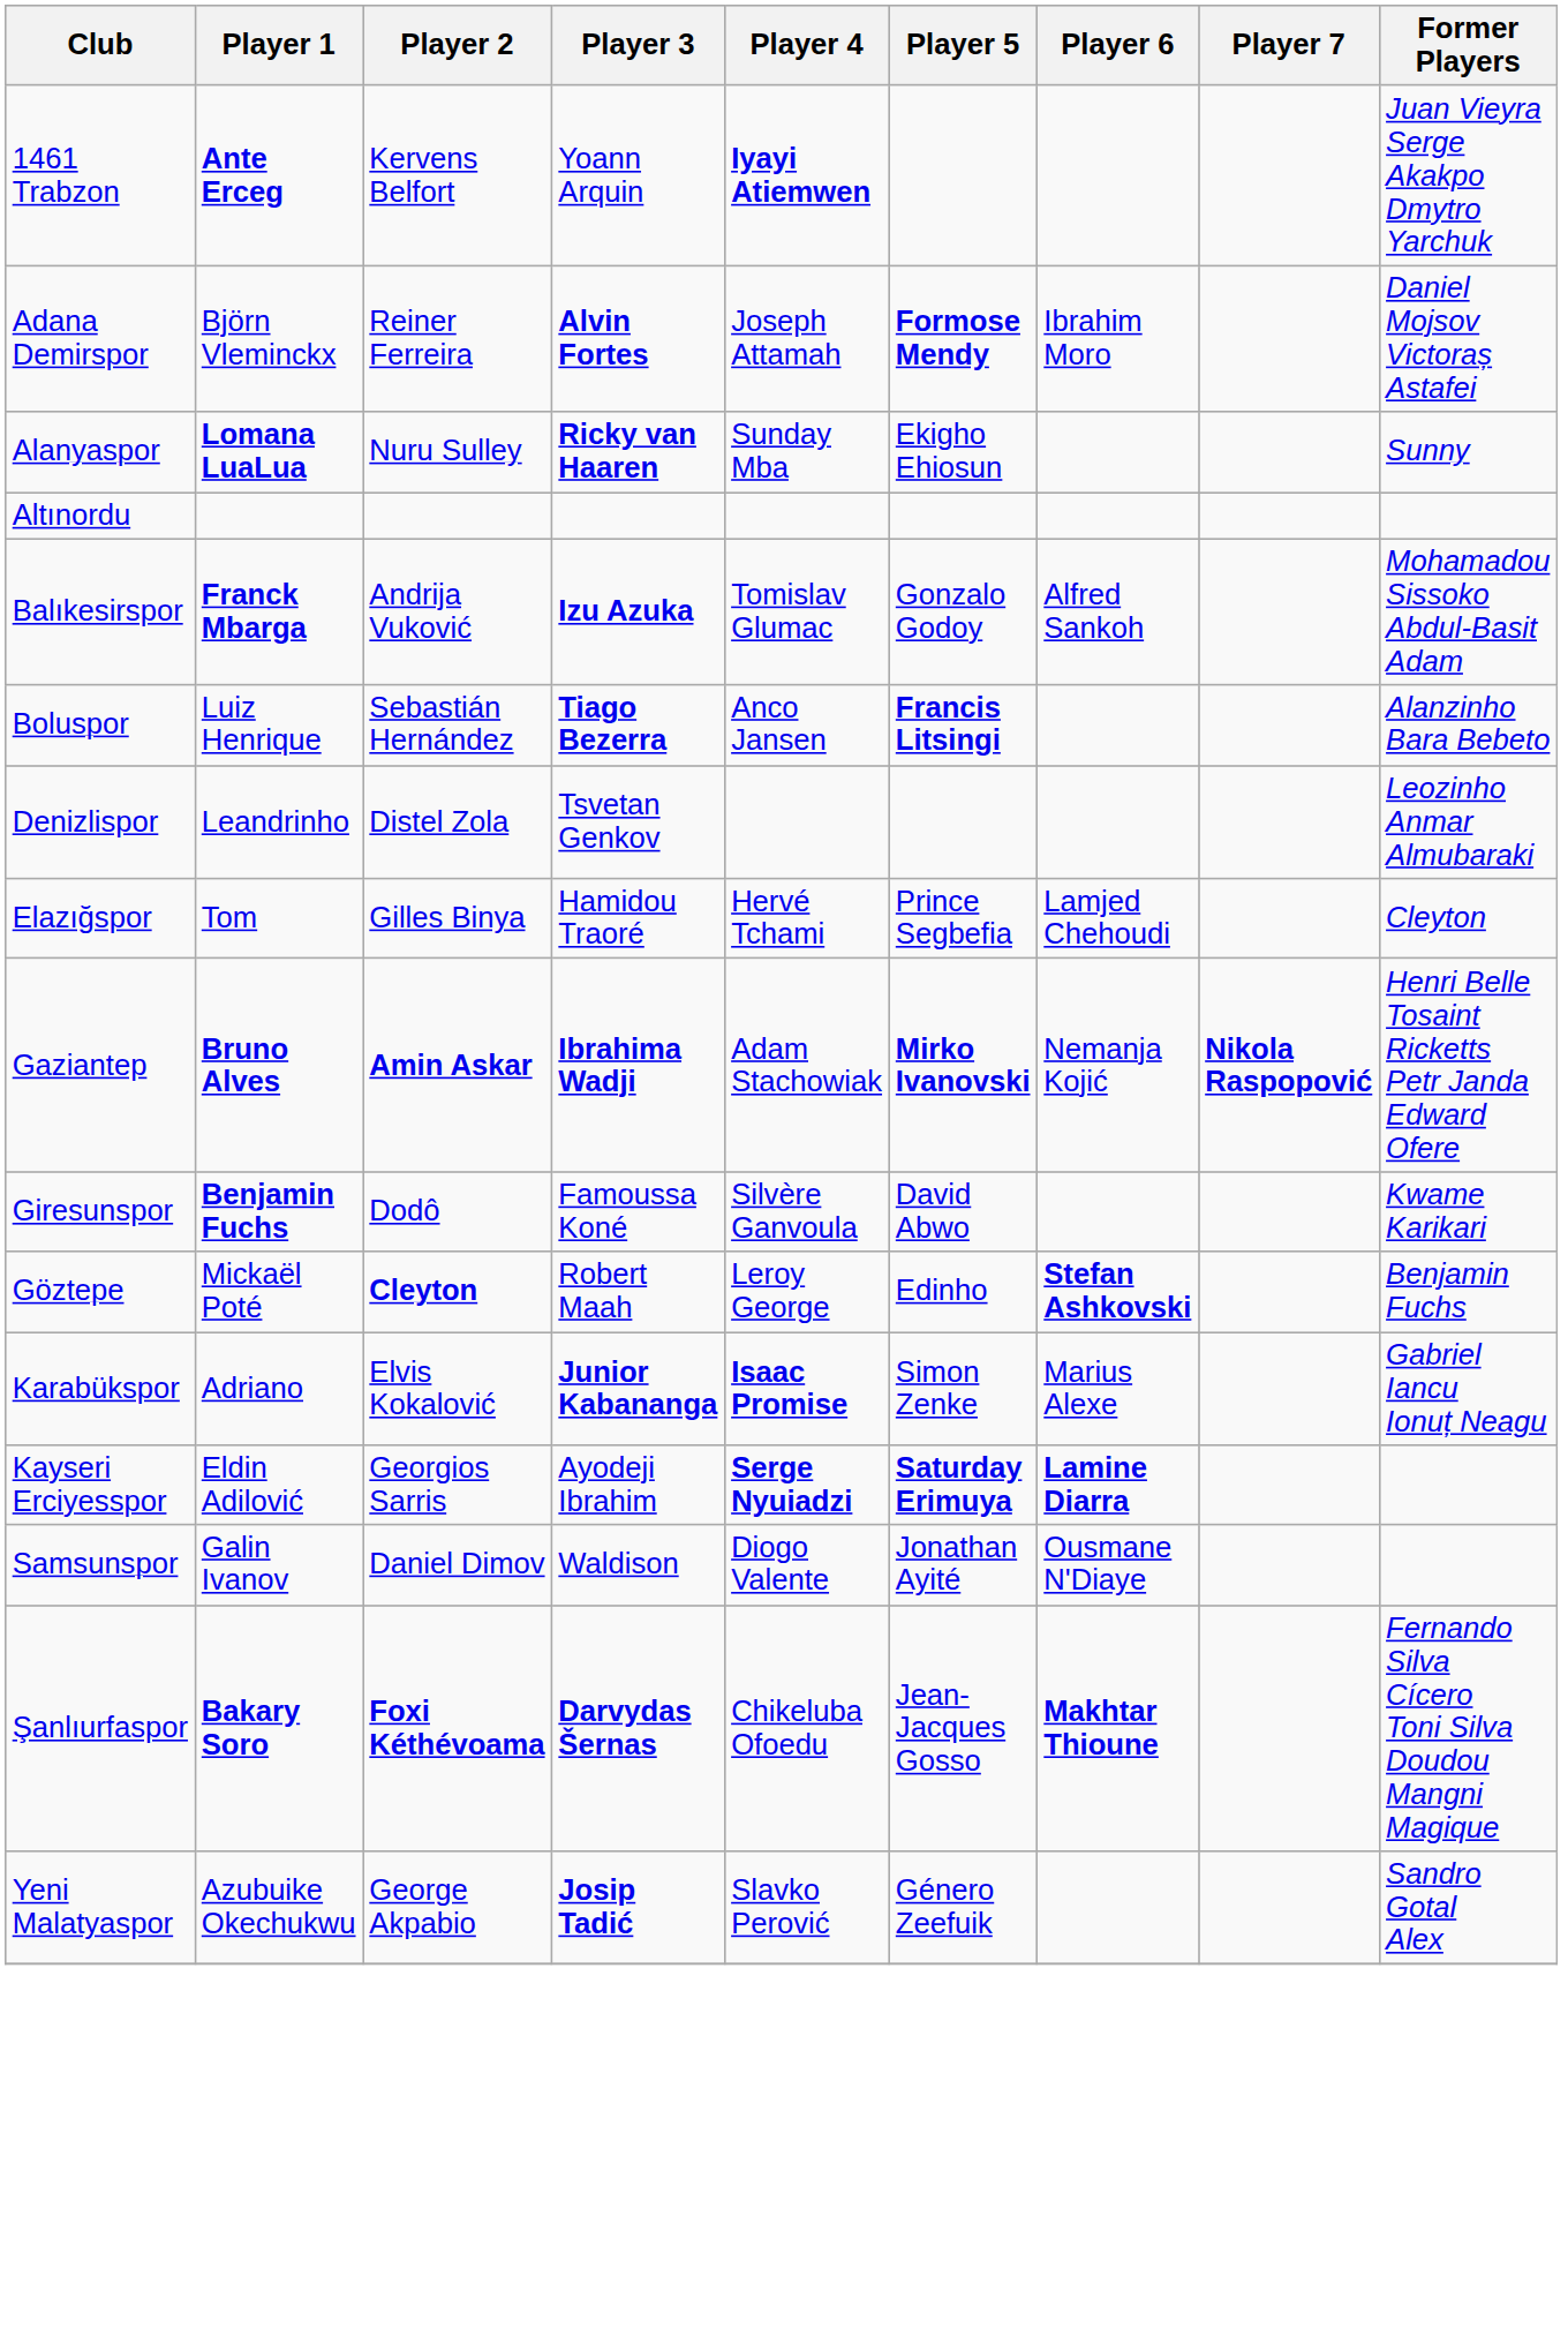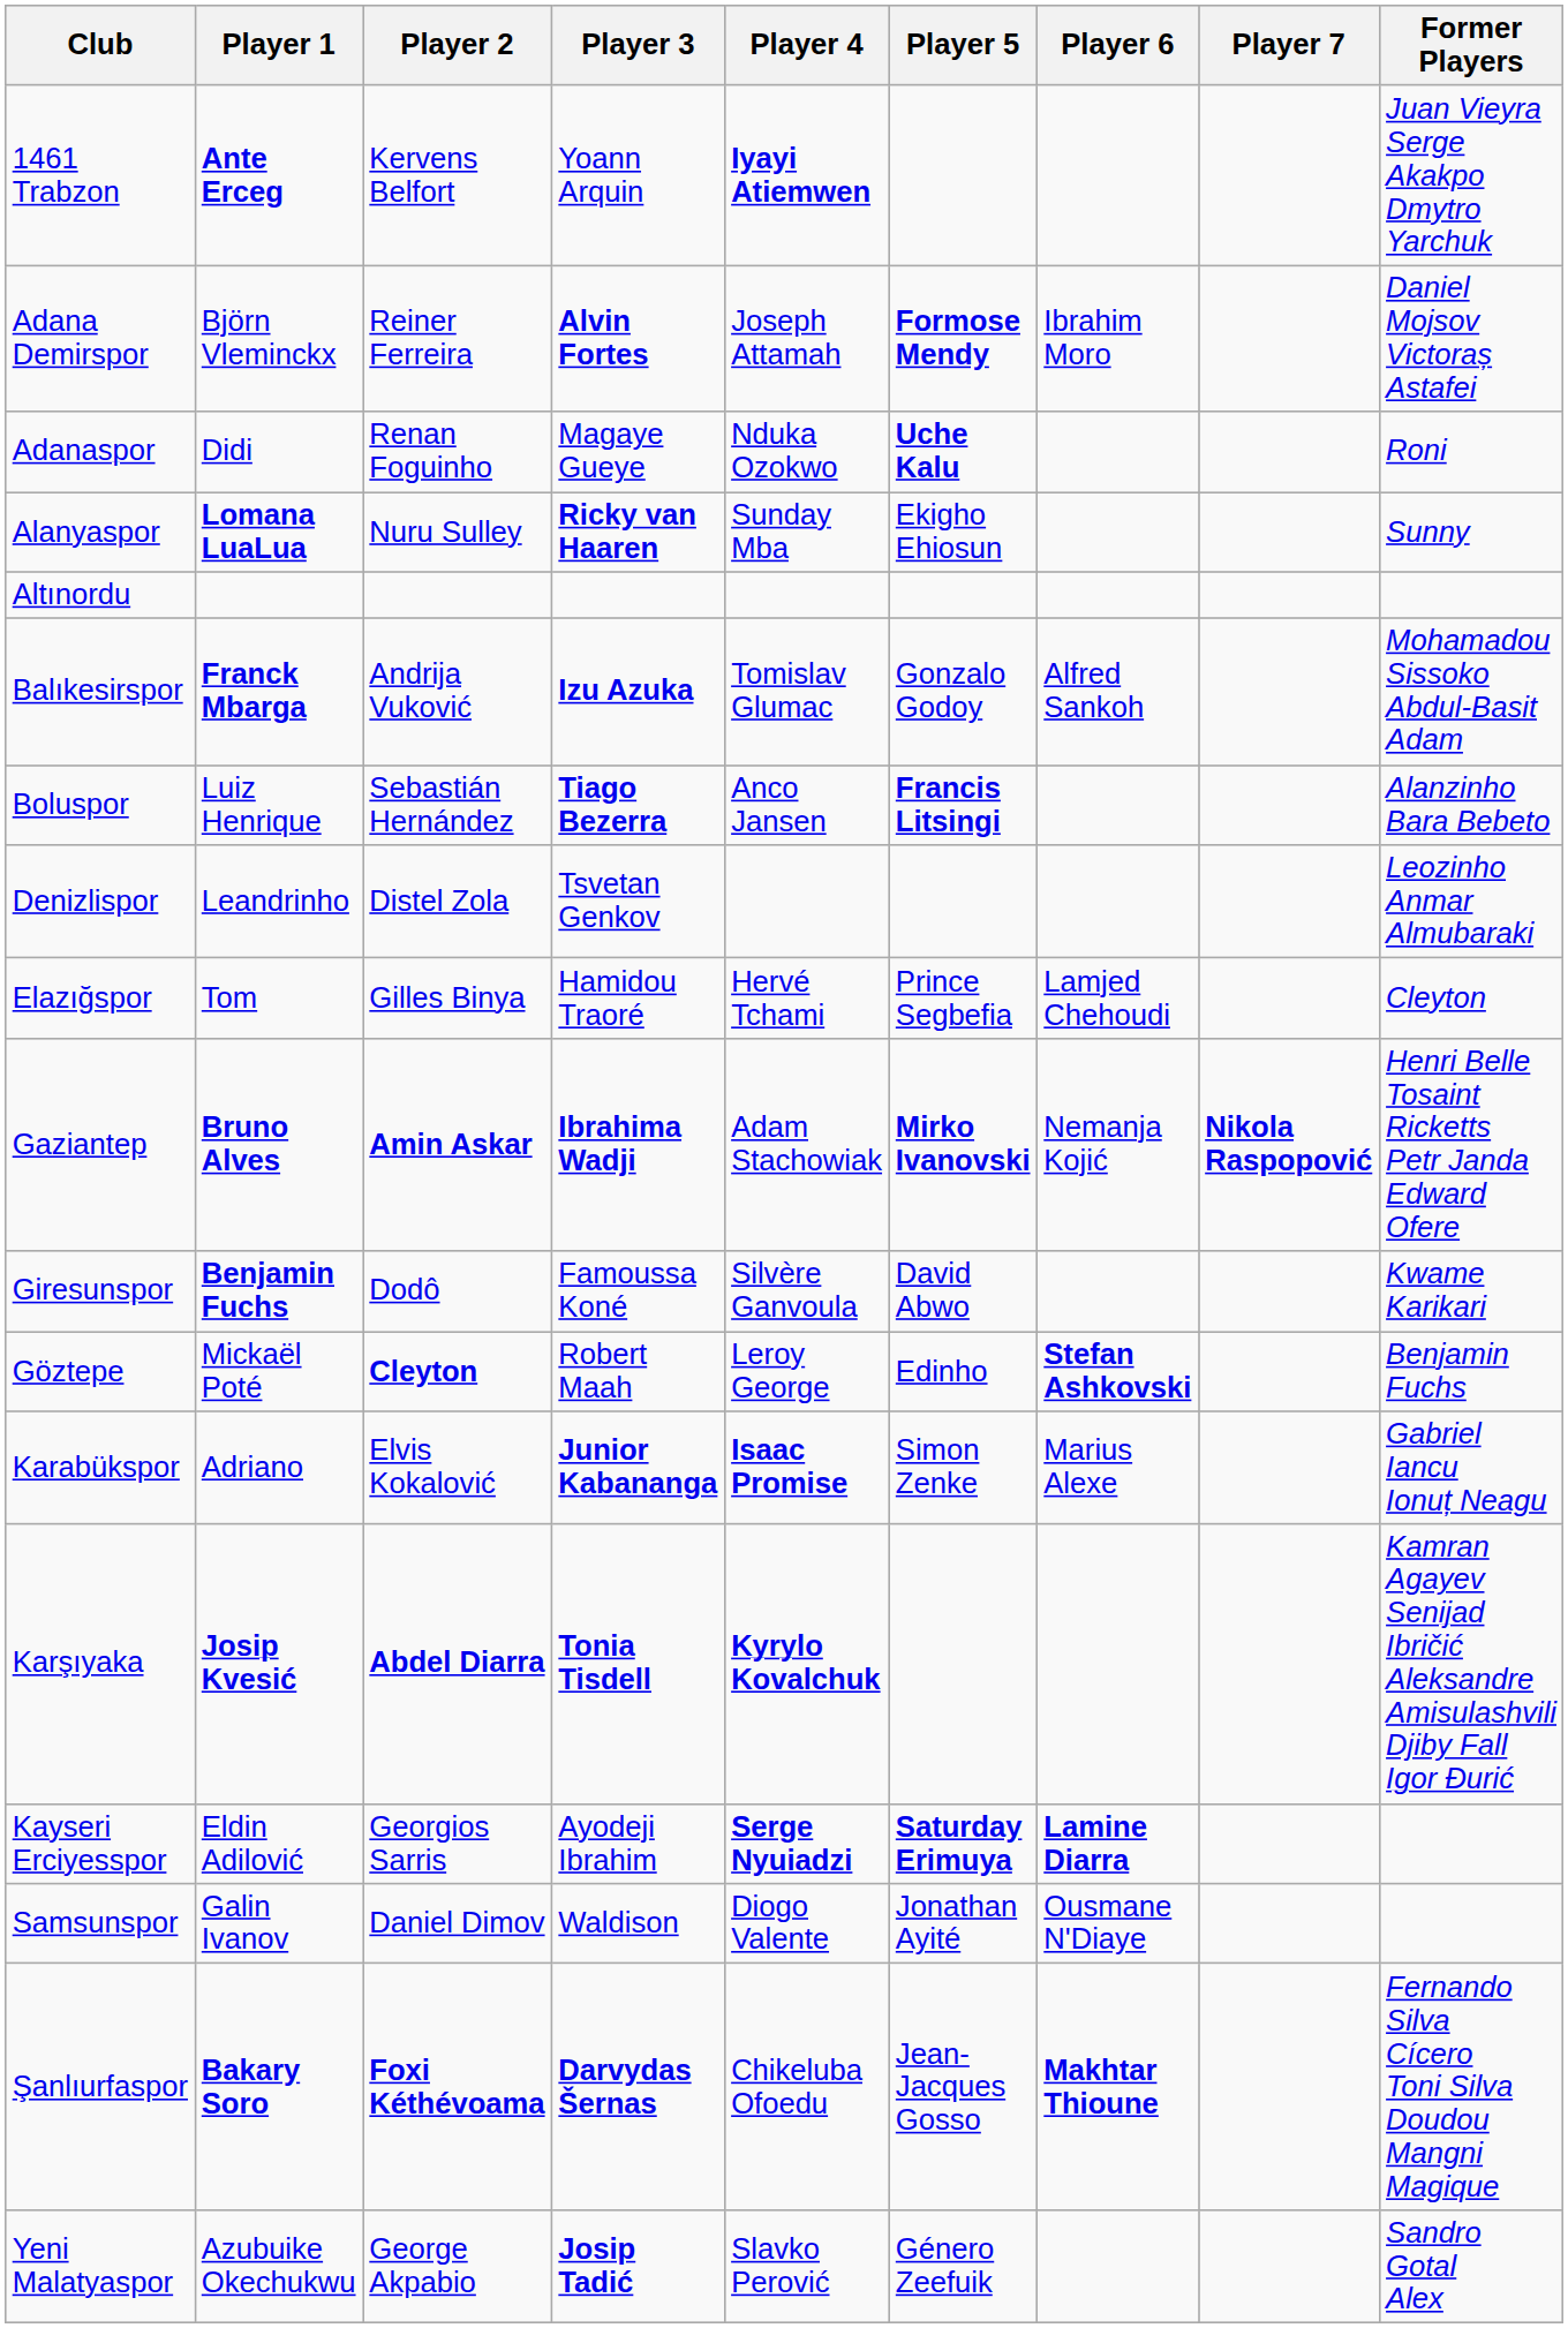 <table class="wikitable">
 <tr>
 <th width="170">Club</th>
 <th width="170">Player 1</th>
 <th width="170">Player 2</th>
 <th width="170">Player 3</th>
 <th width="170">Player 4</th>
 <th width="170">Player 5</th>
 <th width="170">Player 6</th>
 <th width="170">Player 7</th>
 <th width="170">Former Players</th>
 </tr>
 <tr>
 <td><a href='#'>1461 Trabzon</a></td>
 <td> <strong><a href='#'>Ante Erceg</a></strong></td>
 <td> <a href='#'>Kervens Belfort</a></td>
 <td> <a href='#'>Yoann Arquin</a></td>
 <td> <strong><a href='#'>Iyayi Atiemwen</a></strong></td>
 <td></td>
 <td></td>
 <td></td>
 <td> <em><a href='#'>Juan Vieyra</a></em> <br>  <em><a href='#'>Serge Akakpo</a></em> <br>  <em><a href='#'>Dmytro Yarchuk</a></em></td>
 </tr>
 <tr>
 <td><a href='#'>Adana Demirspor</a></td>
 <td> <a href='#'>Björn Vleminckx</a></td>
 <td> <a href='#'>Reiner Ferreira</a></td>
 <td> <strong><a href='#'>Alvin Fortes</a></strong></td>
 <td> <a href='#'>Joseph Attamah</a></td>
 <td> <strong><a href='#'>Formose Mendy</a></strong></td>
 <td> <a href='#'>Ibrahim Moro</a></td>
 <td></td>
 <td> <em><a href='#'>Daniel Mojsov</a></em> <br>  <em><a href='#'>Victoraș Astafei</a></em></td>
+</tr>
+<tr>
+<td><a href='#'>Adanaspor</a></td>
+<td> <a href='#'>Didi</a></td>
+<td> <a href='#'>Renan Foguinho</a></td>
+<td> <a href='#'>Magaye Gueye</a></td>
+<td> <a href='#'>Nduka Ozokwo</a></td>
+<td> <strong><a href='#'>Uche Kalu</a></strong></td>
+<td></td>
+<td></td>
+<td> <em><a href='#'>Roni</a></em></td>
 </tr>
 <tr>
 <td><a href='#'>Alanyaspor</a></td>
 <td> <strong><a href='#'>Lomana LuaLua</a></strong></td>
 <td> <a href='#'>Nuru Sulley</a></td>
 <td> <strong><a href='#'>Ricky van Haaren</a></strong></td>
 <td> <a href='#'>Sunday Mba</a></td>
 <td> <a href='#'>Ekigho Ehiosun</a></td>
 <td></td>
 <td></td>
 <td> <em><a href='#'>Sunny</a></em></td>
 </tr>
 <tr>
 <td><a href='#'>Altınordu</a></td>
 <td></td>
 <td></td>
 <td></td>
 <td></td>
 <td></td>
 <td></td>
 <td></td>
 <td></td>
 </tr>
 <tr>
 <td><a href='#'>Balıkesirspor</a></td>
 <td> <strong><a href='#'>Franck Mbarga</a></strong></td>
 <td> <a href='#'>Andrija Vuković</a></td>
 <td> <strong><a href='#'>Izu Azuka</a></strong></td>
 <td> <a href='#'>Tomislav Glumac</a></td>
 <td> <a href='#'>Gonzalo Godoy</a></td>
 <td> <a href='#'>Alfred Sankoh</a></td>
 <td></td>
 <td> <em><a href='#'>Mohamadou Sissoko</a></em> <br>  <em><a href='#'>Abdul-Basit Adam</a></em></td>
 </tr>
 <tr>
 <td><a href='#'>Boluspor</a></td>
 <td> <a href='#'>Luiz Henrique</a></td>
 <td> <a href='#'>Sebastián Hernández</a></td>
 <td> <strong><a href='#'>Tiago Bezerra</a></strong></td>
 <td> <a href='#'>Anco Jansen</a></td>
 <td> <strong><a href='#'>Francis Litsingi</a></strong></td>
 <td></td>
 <td></td>
 <td> <em><a href='#'>Alanzinho</a></em> <br>  <em><a href='#'>Bara Bebeto</a></em></td>
 </tr>
 <tr>
 <td><a href='#'>Denizlispor</a></td>
 <td> <a href='#'>Leandrinho</a></td>
 <td> <a href='#'>Distel Zola</a></td>
 <td> <a href='#'>Tsvetan Genkov</a></td>
 <td></td>
 <td></td>
 <td></td>
 <td></td>
 <td> <em><a href='#'>Leozinho</a></em> <br>  <em><a href='#'>Anmar Almubaraki</a></em></td>
 </tr>
 <tr>
 <td><a href='#'>Elazığspor</a></td>
 <td> <a href='#'>Tom</a></td>
 <td> <a href='#'>Gilles Binya</a></td>
 <td> <a href='#'>Hamidou Traoré</a></td>
 <td> <a href='#'>Hervé Tchami</a></td>
 <td> <a href='#'>Prince Segbefia</a></td>
 <td> <a href='#'>Lamjed Chehoudi</a></td>
 <td></td>
 <td> <em><a href='#'>Cleyton</a></em></td>
 </tr>
 <tr>
 <td><a href='#'>Gaziantep</a></td>
 <td> <strong><a href='#'>Bruno Alves</a></strong></td>
 <td> <strong><a href='#'>Amin Askar</a></strong></td>
 <td> <strong><a href='#'>Ibrahima Wadji</a></strong></td>
 <td> <a href='#'>Adam Stachowiak</a></td>
 <td> <strong><a href='#'>Mirko Ivanovski</a></strong></td>
 <td> <a href='#'>Nemanja Kojić</a></td>
 <td><strong> <a href='#'>Nikola Raspopović</a></strong></td>
 <td> <em><a href='#'>Henri Belle</a></em> <br>  <em><a href='#'>Tosaint Ricketts</a></em> <br>  <em><a href='#'>Petr Janda</a></em> <br>  <em><a href='#'>Edward Ofere</a></em></td>
 </tr>
 <tr>
 <td><a href='#'>Giresunspor</a></td>
 <td> <strong><a href='#'>Benjamin Fuchs</a></strong></td>
 <td> <a href='#'>Dodô</a></td>
 <td> <a href='#'>Famoussa Koné</a></td>
 <td> <a href='#'>Silvère Ganvoula</a></td>
 <td> <a href='#'>David Abwo</a></td>
 <td></td>
 <td></td>
 <td> <em><a href='#'>Kwame Karikari</a></em></td>
 </tr>
 <tr>
 <td><a href='#'>Göztepe</a></td>
 <td> <a href='#'>Mickaël Poté</a></td>
 <td> <strong><a href='#'>Cleyton</a></strong></td>
 <td> <a href='#'>Robert Maah</a></td>
 <td> <a href='#'>Leroy George</a></td>
 <td> <a href='#'>Edinho</a></td>
 <td> <strong><a href='#'>Stefan Ashkovski</a></strong></td>
 <td></td>
 <td> <em><a href='#'>Benjamin Fuchs</a></em></td>
 </tr>
 <tr>
 <td><a href='#'>Karabükspor</a></td>
 <td> <a href='#'>Adriano</a></td>
 <td> <a href='#'>Elvis Kokalović</a></td>
 <td> <strong><a href='#'>Junior Kabananga</a></strong></td>
 <td> <strong><a href='#'>Isaac Promise</a></strong></td>
 <td> <a href='#'>Simon Zenke</a></td>
 <td> <a href='#'>Marius Alexe</a></td>
 <td></td>
 <td> <em><a href='#'>Gabriel Iancu</a></em> <br>  <em><a href='#'>Ionuț Neagu</a></em></td>
 </tr>
 <tr>
+<td><a href='#'>Karşıyaka</a></td>
+<td> <strong><a href='#'>Josip Kvesić</a></strong></td>
+<td> <strong><a href='#'>Abdel Diarra</a></strong></td>
+<td> <strong><a href='#'>Tonia Tisdell</a></strong></td>
+<td> <strong><a href='#'>Kyrylo Kovalchuk</a></strong></td>
+<td></td>
+<td></td>
+<td></td>
+<td> <em><a href='#'>Kamran Agayev</a></em> <br>  <em><a href='#'>Senijad Ibričić</a></em> <br>   <em><a href='#'>Aleksandre Amisulashvili</a></em> <br>  <em><a href='#'>Djiby Fall</a></em> <br>  <em><a href='#'>Igor Đurić</a></em></td>
+</tr>
+<tr>
 <td><a href='#'>Kayseri Erciyesspor</a></td>
 <td> <a href='#'>Eldin Adilović</a></td>
 <td> <a href='#'>Georgios Sarris</a></td>
 <td> <a href='#'>Ayodeji Ibrahim</a></td>
 <td> <strong><a href='#'>Serge Nyuiadzi</a></strong></td>
 <td> <strong><a href='#'>Saturday Erimuya</a></strong></td>
 <td> <strong><a href='#'>Lamine Diarra</a></strong></td>
 <td></td>
 <td></td>
 </tr>
 <tr>
 <td><a href='#'>Samsunspor</a></td>
 <td> <a href='#'>Galin Ivanov</a></td>
 <td> <a href='#'>Daniel Dimov</a></td>
 <td> <a href='#'>Waldison</a></td>
 <td> <a href='#'>Diogo Valente</a></td>
 <td> <a href='#'>Jonathan Ayité</a></td>
 <td> <a href='#'>Ousmane N'Diaye</a></td>
 <td></td>
 <td></td>
 </tr>
 <tr>
 <td><a href='#'>Şanlıurfaspor</a></td>
 <td> <strong><a href='#'>Bakary Soro</a></strong></td>
 <td> <strong><a href='#'>Foxi Kéthévoama</a></strong></td>
 <td> <strong><a href='#'>Darvydas Šernas</a></strong></td>
 <td> <a href='#'>Chikeluba Ofoedu</a></td>
 <td> <a href='#'>Jean-Jacques Gosso</a></td>
 <td> <strong><a href='#'>Makhtar Thioune</a></strong></td>
 <td></td>
 <td> <em><a href='#'>Fernando Silva</a></em> <br>  <em><a href='#'>Cícero</a></em> <br>  <em><a href='#'>Toni Silva</a></em> <br>  <em><a href='#'>Doudou Mangni</a></em> <br>  <em><a href='#'>Magique</a></em></td>
 </tr>
 <tr>
 <td><a href='#'>Yeni Malatyaspor</a></td>
 <td> <a href='#'>Azubuike Okechukwu</a></td>
 <td> <a href='#'>George Akpabio</a></td>
 <td> <strong><a href='#'>Josip Tadić</a></strong></td>
 <td> <a href='#'>Slavko Perović</a></td>
 <td> <a href='#'>Género Zeefuik</a></td>
 <td></td>
 <td></td>
 <td> <em><a href='#'>Sandro Gotal</a></em> <br>  <em><a href='#'>Alex</a></em></td>
 </tr>
 <tr>
 </tr>
 </table>
